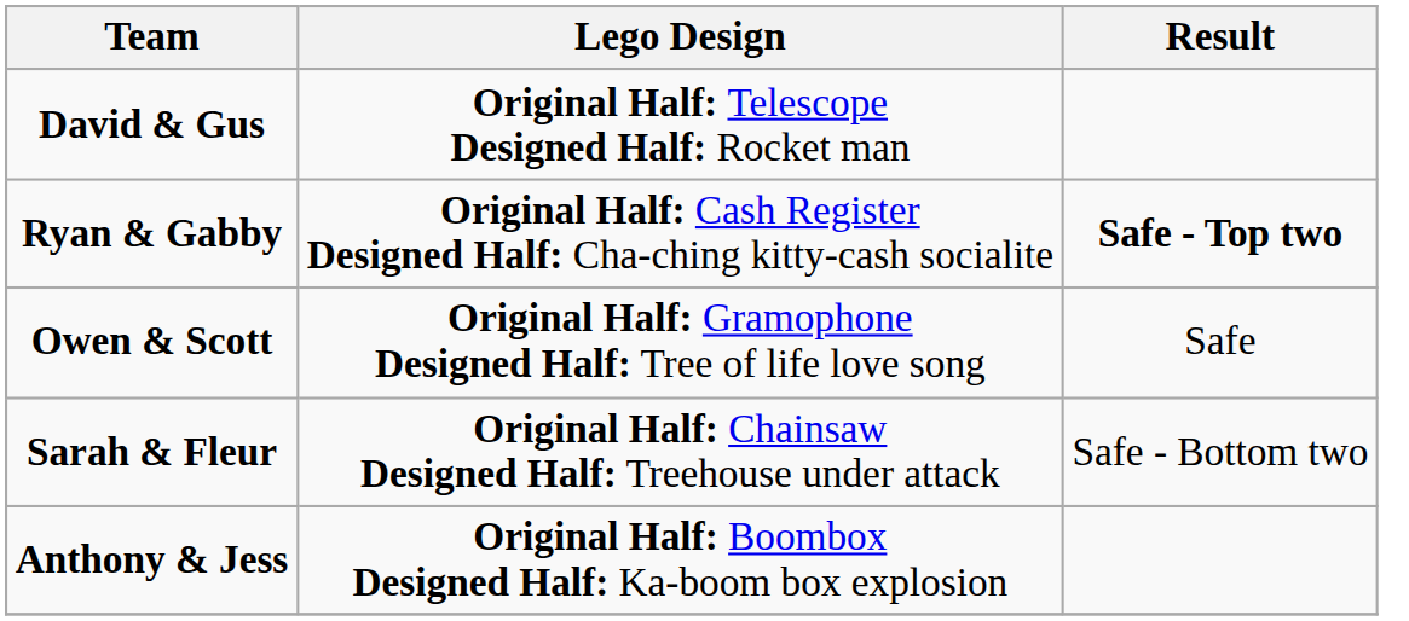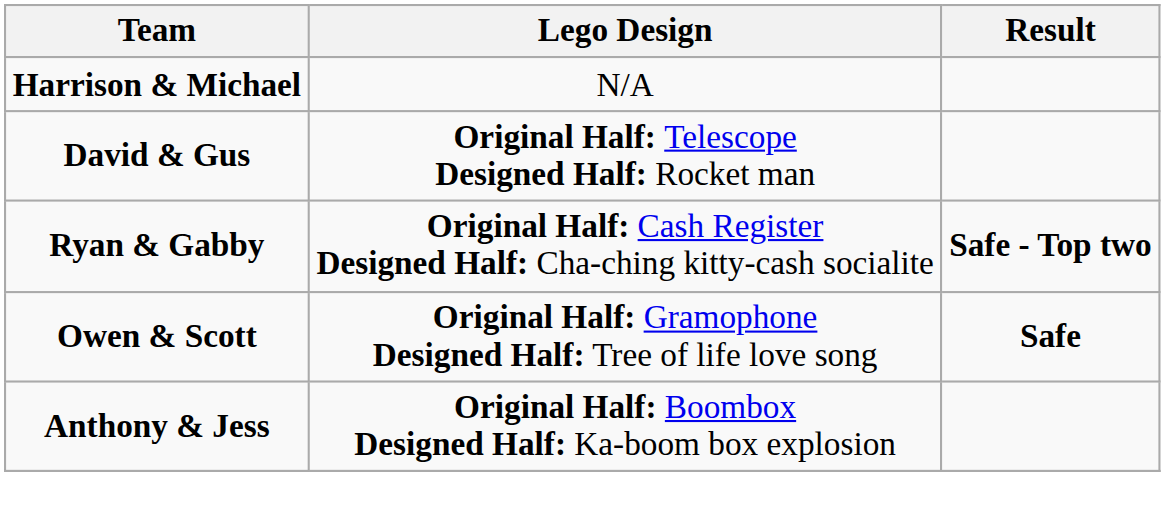 <table class="wikitable" style="text-align:center">
 <tr valign="top">
 <th>Team</th>
 <th>Lego Design</th>
 <th>Result</th>
+</tr>
+<tr>
+<td><strong>Harrison & Michael</strong></td>
+<td>N/A</td>
+<td></td>
 </tr>
 <tr>
 <td><strong>David & Gus</strong></td>
 <td><strong>Original Half: </strong> <a href='#'>Telescope</a><br><strong>Designed Half:</strong> Rocket man</td>
 <td></td>
 </tr>
 <tr>
 <td><strong>Ryan & Gabby</strong></td>
 <td><strong>Original Half: </strong> <a href='#'>Cash Register</a><br> <strong>Designed Half:</strong> Cha-ching kitty-cash socialite</td>
 <td><strong>Safe - Top two</strong></td>
 </tr>
 <tr>
 <td><strong>Owen & Scott</strong></td>
 <td><strong>Original Half: </strong> <a href='#'>Gramophone</a><br><strong>Designed Half:</strong> Tree of life love song</td>
-<td>Safe</td>
-</tr>
-<tr>
-<td><strong>Sarah & Fleur</strong></td>
-<td><strong>Original Half: </strong> <a href='#'>Chainsaw</a><br><strong>Designed Half:</strong> Treehouse under attack</td>
-<td>Safe - Bottom two</td>
+<td><strong>Safe</strong></td>
 </tr>
 <tr>
 <td><strong>Anthony & Jess</strong></td>
 <td><strong>Original Half: </strong> <a href='#'>Boombox</a><br> <strong>Designed Half:</strong> Ka-boom box explosion</td>
 <td></td>
 </tr>
 <tr>
 </tr>
 </table>
